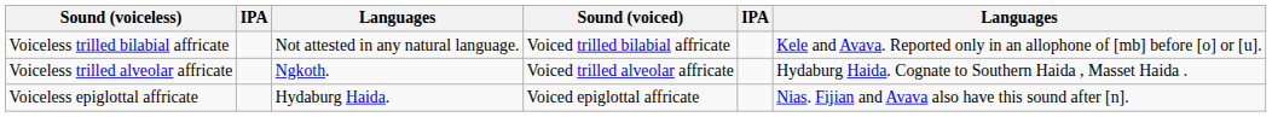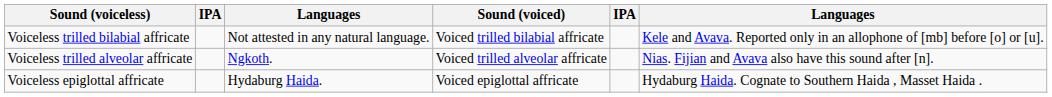 <table class="wikitable">
 <tr>
 <th>Sound (voiceless)</th>
 <th>IPA</th>
 <th>Languages</th>
 <th>Sound (voiced)</th>
 <th>IPA</th>
 <th>Languages</th>
 </tr>
 <tr>
 <td>Voiceless <a href='#'>trilled bilabial</a> affricate</td>
 <td></td>
 <td>Not attested in any natural language.</td>
 <td>Voiced <a href='#'>trilled bilabial</a> affricate</td>
 <td></td>
 <td><a href='#'>Kele</a> and <a href='#'>Avava</a>. Reported only in an allophone of [mb] before [o] or [u].</td>
 </tr>
 <tr>
 <td>Voiceless <a href='#'>trilled alveolar</a> affricate</td>
 <td></td>
 <td><a href='#'>Ngkoth</a>.</td>
 <td>Voiced <a href='#'>trilled alveolar</a> affricate</td>
 <td></td>
-<td>Hydaburg <a href='#'>Haida</a>. Cognate to Southern Haida , Masset Haida .</td>
+<td><a href='#'>Nias</a>. <a href='#'>Fijian</a> and <a href='#'>Avava</a> also have this sound after [n].</td>
 </tr>
 <tr>
 <td>Voiceless epiglottal affricate</td>
 <td></td>
 <td>Hydaburg <a href='#'>Haida</a>.</td>
 <td>Voiced epiglottal affricate</td>
 <td></td>
-<td><a href='#'>Nias</a>. <a href='#'>Fijian</a> and <a href='#'>Avava</a> also have this sound after [n].</td>
+<td>Hydaburg <a href='#'>Haida</a>. Cognate to Southern Haida , Masset Haida .</td>
 </tr>
 </table>
